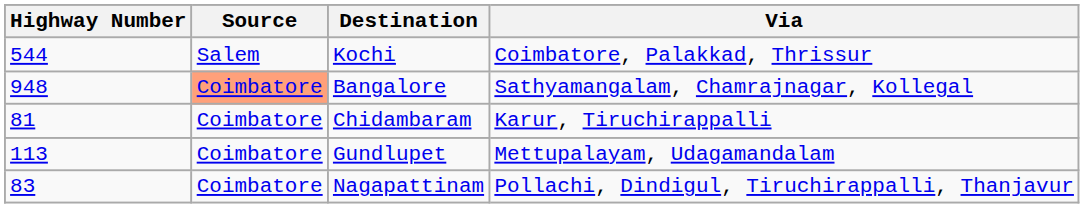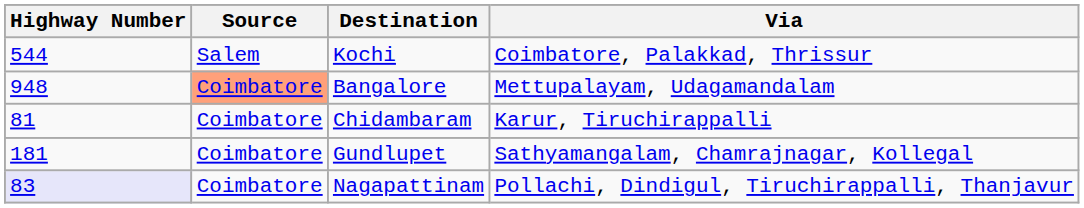 <table class="wikitable sortable" style="font-size: 85%">
 <tr>
 <th>Highway Number</th>
 <th>Source</th>
 <th>Destination</th>
 <th>Via</th>
 </tr>
 <tr>
 <td><a href='#'>544</a></td>
 <td><a href='#'>Salem</a></td>
 <td><a href='#'>Kochi</a></td>
 <td><a href='#'>Coimbatore</a>, <a href='#'>Palakkad</a>, <a href='#'>Thrissur</a></td>
 </tr>
 <tr>
 <td><a href='#'>948</a></td>
 <td style="background: lightsalmon;"><a href='#'>Coimbatore</a></td>
 <td><a href='#'>Bangalore</a></td>
-<td><a href='#'>Sathyamangalam</a>, <a href='#'>Chamrajnagar</a>, <a href='#'>Kollegal</a></td>
+<td><a href='#'>Mettupalayam</a>, <a href='#'>Udagamandalam</a></td>
 </tr>
 <tr>
 <td><a href='#'>81</a></td>
 <td><a href='#'>Coimbatore</a></td>
 <td><a href='#'>Chidambaram</a></td>
 <td><a href='#'>Karur</a>, <a href='#'>Tiruchirappalli</a></td>
 </tr>
 <tr>
-<td><a href='#'>113</a></td>
+<td><a href='#'>181</a></td>
 <td><a href='#'>Coimbatore</a></td>
 <td><a href='#'>Gundlupet</a></td>
-<td><a href='#'>Mettupalayam</a>, <a href='#'>Udagamandalam</a></td>
+<td><a href='#'>Sathyamangalam</a>, <a href='#'>Chamrajnagar</a>, <a href='#'>Kollegal</a></td>
 </tr>
 <tr>
-<td><a href='#'>83</a></td>
+<td style="background: lavender;"><a href='#'>83</a></td>
 <td><a href='#'>Coimbatore</a></td>
 <td><a href='#'>Nagapattinam</a></td>
 <td><a href='#'>Pollachi</a>, <a href='#'>Dindigul</a>, <a href='#'>Tiruchirappalli</a>, <a href='#'>Thanjavur</a></td>
 </tr>
 </table>
